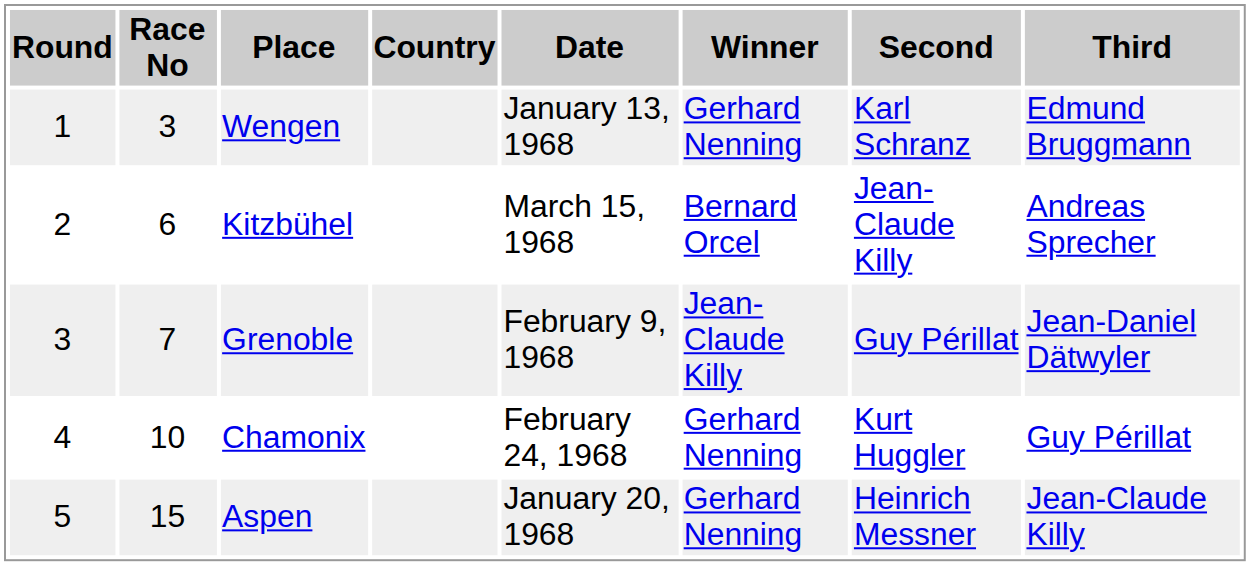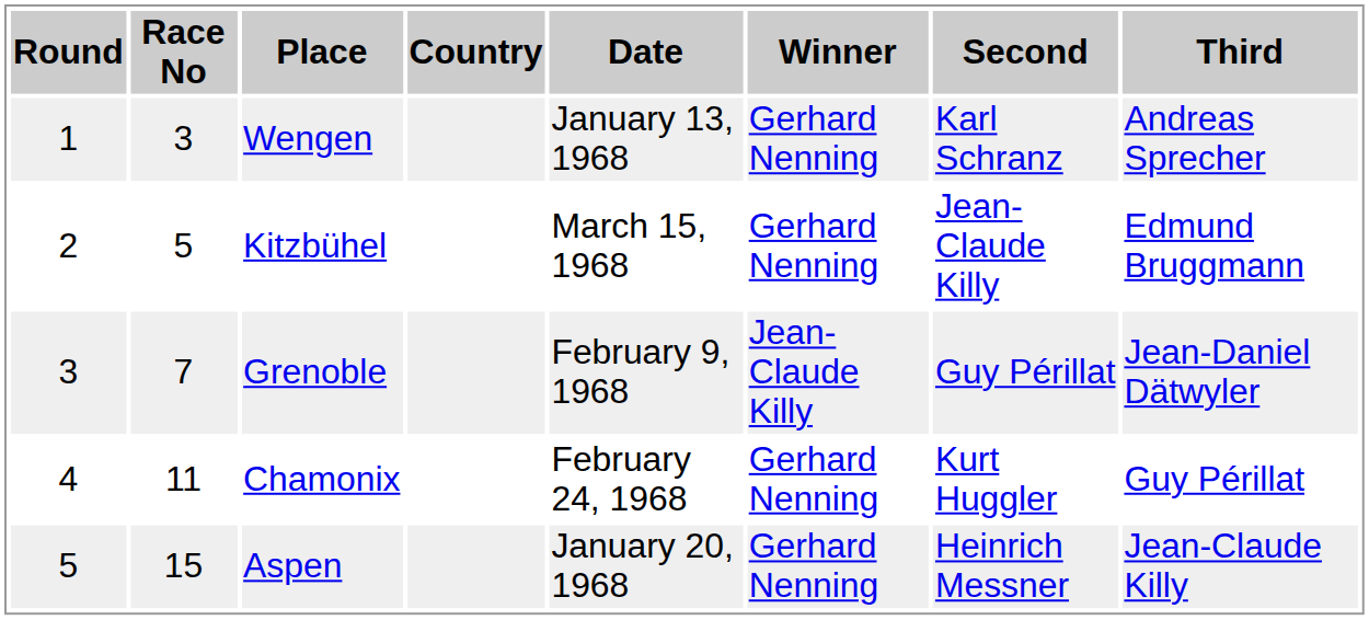 <table border="0" style="border: 1px solid #999; background-color:#FFFFFF; text-align:center">
 <tr align="center" bgcolor="#CCCCCC">
 <th>Round</th>
 <th>Race No</th>
 <th>Place</th>
 <th>Country</th>
 <th>Date</th>
 <th>Winner</th>
 <th>Second</th>
 <th>Third</th>
 </tr>
 <tr bgcolor="#EFEFEF">
 <td>1</td>
 <td>3</td>
 <td align="left"><a href='#'>Wengen</a></td>
 <td align="left"></td>
 <td align="left">January 13, 1968</td>
 <td align="left"> <a href='#'>Gerhard Nenning</a></td>
 <td align="left"> <a href='#'>Karl Schranz</a></td>
-<td align="left"> <a href='#'>Edmund Bruggmann</a></td>
+<td align="left"> <a href='#'>Andreas Sprecher</a></td>
 </tr>
 <tr>
 <td>2</td>
-<td>6</td>
+<td>5</td>
 <td align="left"><a href='#'>Kitzbühel</a></td>
 <td align="left"></td>
 <td align="left">March 15, 1968</td>
-<td align="left"> <a href='#'>Bernard Orcel</a></td>
+<td align="left"> <a href='#'>Gerhard Nenning</a></td>
 <td align="left"> <a href='#'>Jean-Claude Killy</a></td>
-<td align="left"> <a href='#'>Andreas Sprecher</a></td>
+<td align="left"> <a href='#'>Edmund Bruggmann</a></td>
 </tr>
 <tr bgcolor="#EFEFEF">
 <td>3</td>
 <td>7</td>
 <td align="left"><a href='#'>Grenoble</a></td>
 <td align="left"></td>
 <td align="left">February 9, 1968</td>
 <td align="left"> <a href='#'>Jean-Claude Killy</a></td>
 <td align="left"> <a href='#'>Guy Périllat</a></td>
 <td align="left"> <a href='#'>Jean-Daniel Dätwyler</a></td>
 </tr>
 <tr>
 <td>4</td>
-<td>10</td>
+<td>11</td>
 <td align="left"><a href='#'>Chamonix</a></td>
 <td align="left"></td>
 <td align="left">February 24, 1968</td>
 <td align="left"> <a href='#'>Gerhard Nenning</a></td>
 <td align="left"> <a href='#'>Kurt Huggler</a></td>
 <td align="left"> <a href='#'>Guy Périllat</a></td>
 </tr>
 <tr bgcolor="#EFEFEF">
 <td>5</td>
 <td>15</td>
 <td align="left"><a href='#'>Aspen</a></td>
 <td align="left"></td>
 <td align="left">January 20, 1968</td>
 <td align="left"> <a href='#'>Gerhard Nenning</a></td>
 <td align="left"> <a href='#'>Heinrich Messner</a></td>
 <td align="left"> <a href='#'>Jean-Claude Killy</a></td>
 </tr>
 </table>
